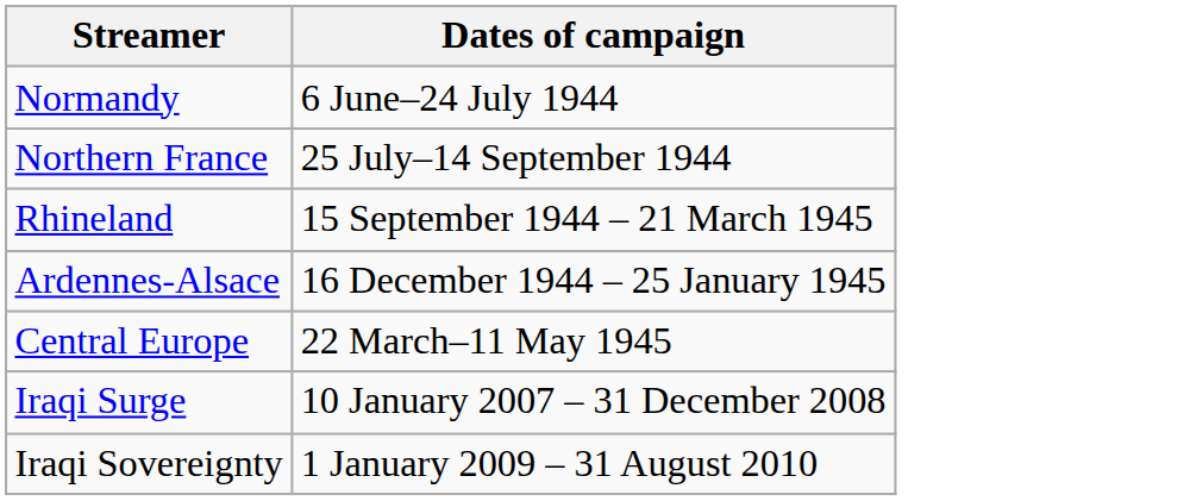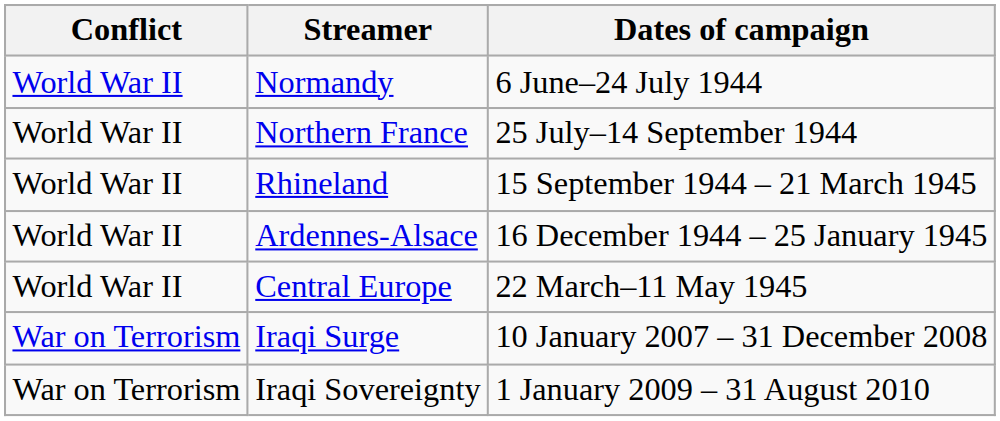 <table class="wikitable">
 <tr>
+<th>Conflict</th>
 <th>Streamer</th>
 <th>Dates of campaign</th>
 </tr>
 <tr>
+<td><a href='#'>World War II</a></td>
 <td><a href='#'>Normandy</a></td>
 <td>6 June–24 July 1944</td>
 </tr>
 <tr>
+<td>World War II</td>
 <td><a href='#'>Northern France</a></td>
 <td>25 July–14 September 1944</td>
 </tr>
 <tr>
+<td>World War II</td>
 <td><a href='#'>Rhineland</a></td>
 <td>15 September 1944 – 21 March 1945</td>
 </tr>
 <tr>
+<td>World War II</td>
 <td><a href='#'>Ardennes-Alsace</a></td>
 <td>16 December 1944 – 25 January 1945</td>
 </tr>
 <tr>
+<td>World War II</td>
 <td><a href='#'>Central Europe</a></td>
 <td>22 March–11 May 1945</td>
 </tr>
 <tr>
+<td><a href='#'>War on Terrorism</a></td>
 <td><a href='#'>Iraqi Surge</a></td>
 <td>10 January 2007 – 31 December 2008</td>
 </tr>
 <tr>
+<td>War on Terrorism</td>
 <td>Iraqi Sovereignty</td>
 <td>1 January 2009 – 31 August 2010</td>
 </tr>
 </table>
